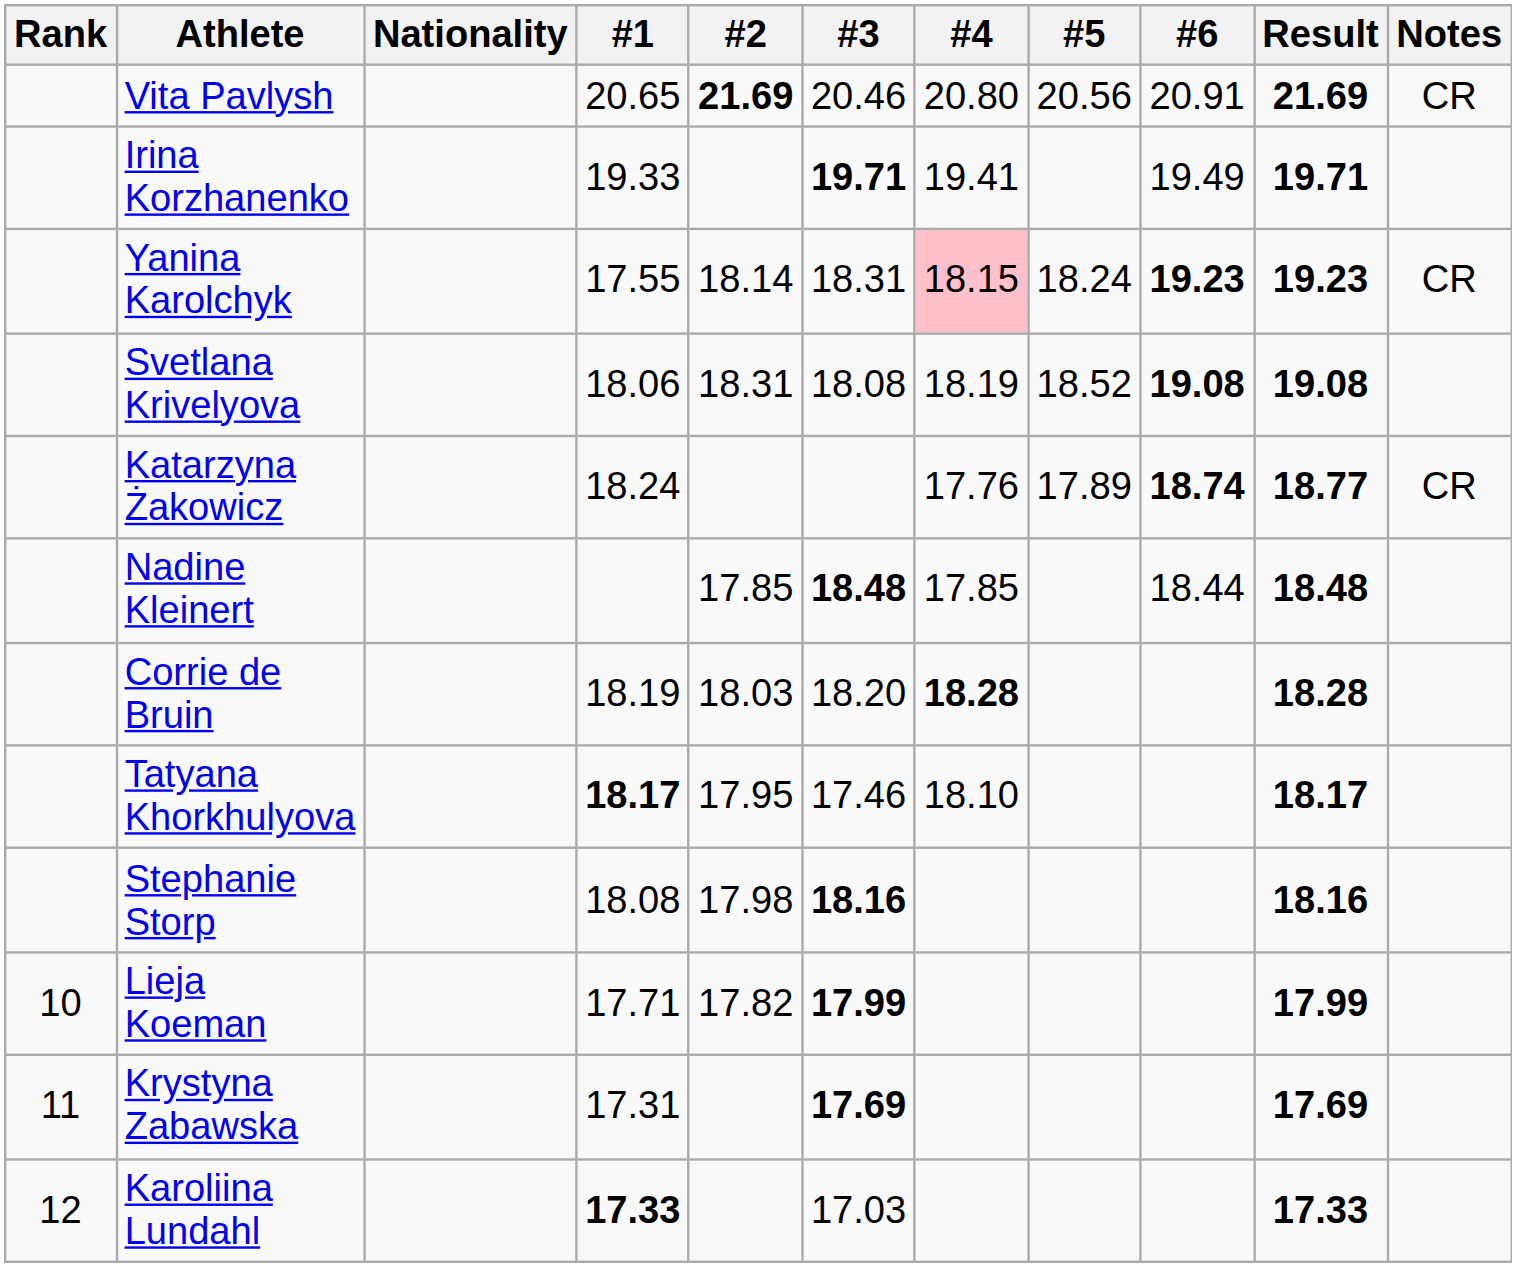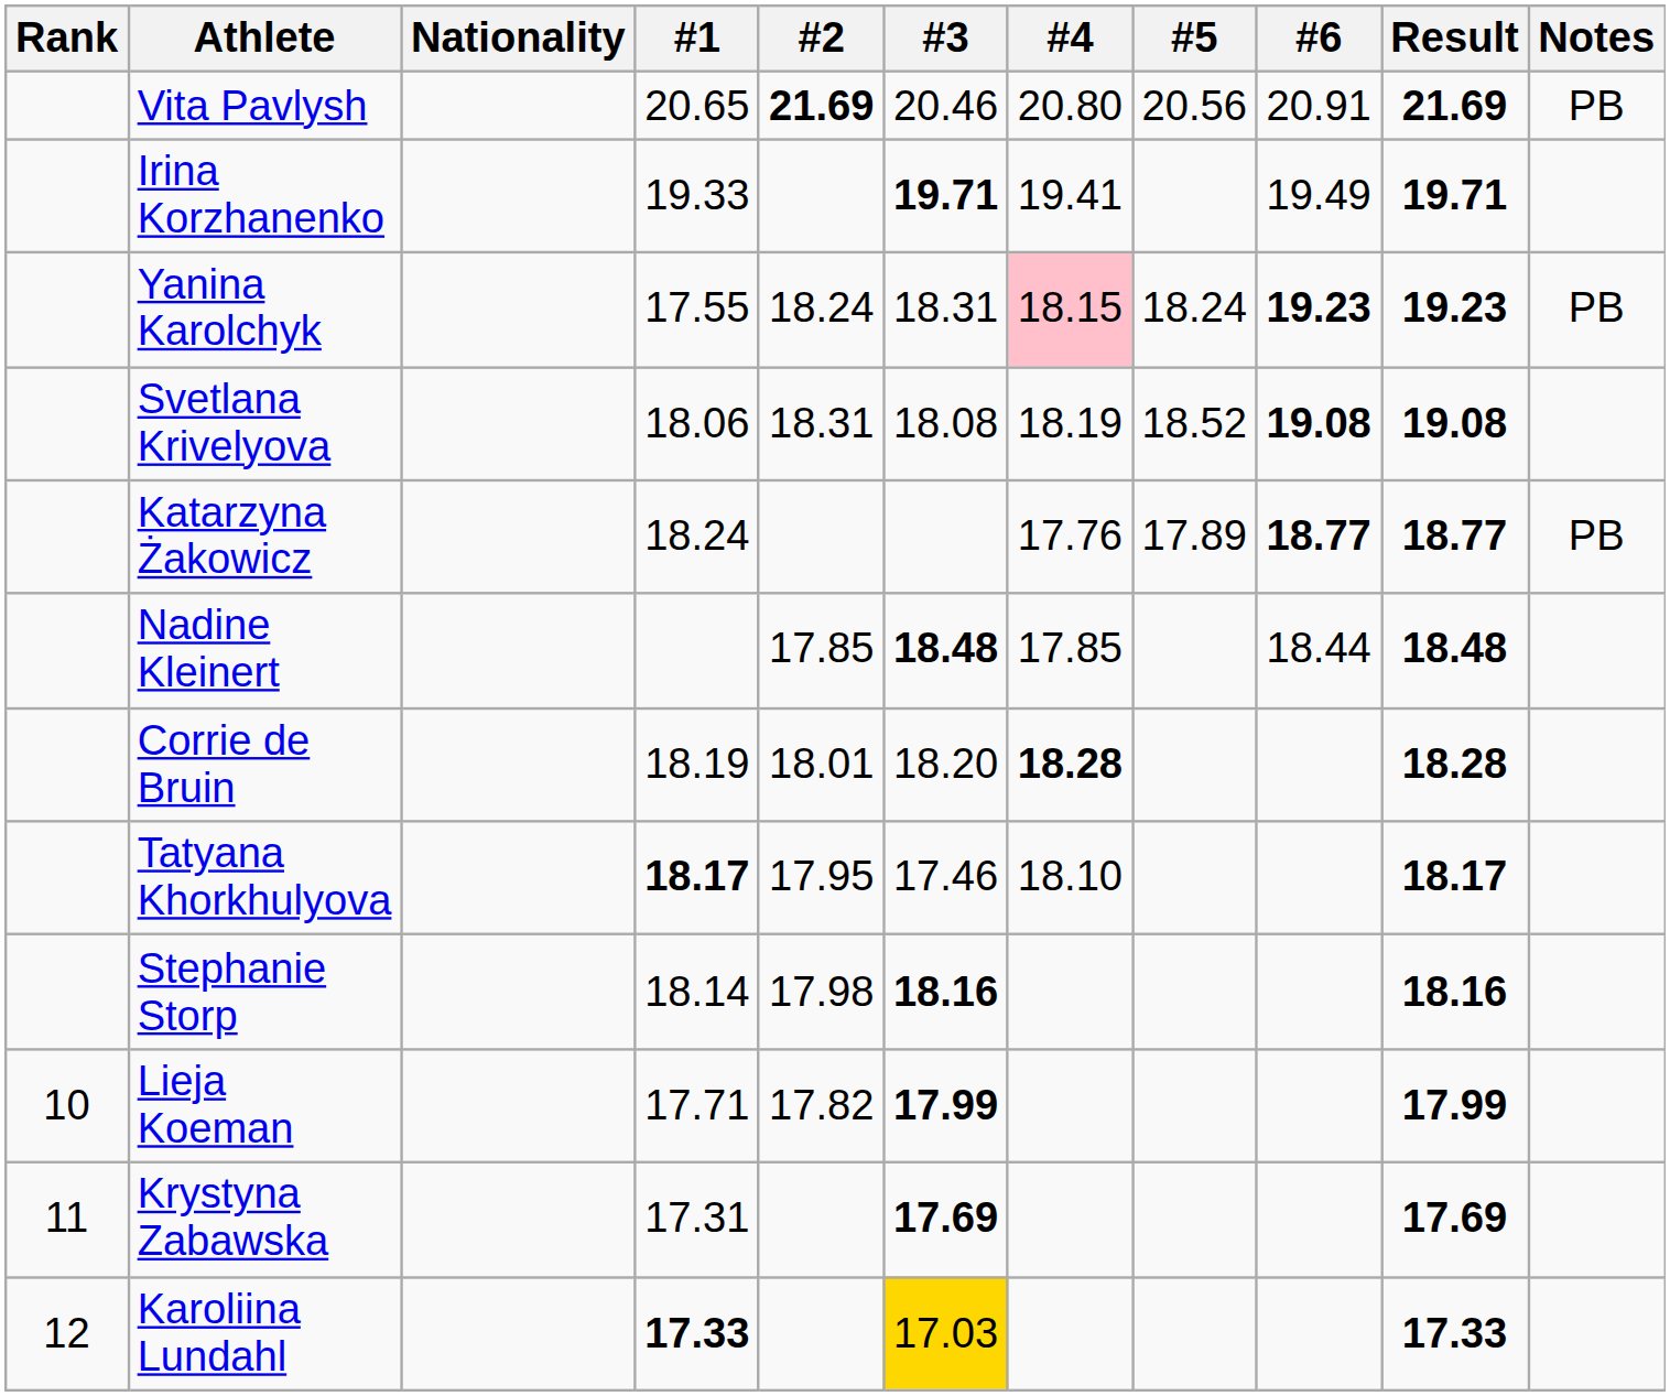 <table class="wikitable sortable" style="text-align:center">
 <tr>
 <th>Rank</th>
 <th>Athlete</th>
 <th>Nationality</th>
 <th>#1</th>
 <th>#2</th>
 <th>#3</th>
 <th>#4</th>
 <th>#5</th>
 <th>#6</th>
 <th>Result</th>
 <th>Notes</th>
 </tr>
 <tr>
 <td></td>
 <td align="left"><a href='#'>Vita Pavlysh</a></td>
 <td align=left></td>
 <td>20.65</td>
 <td><strong>21.69</strong></td>
 <td>20.46</td>
 <td>20.80</td>
 <td>20.56</td>
 <td>20.91</td>
 <td><strong>21.69</strong></td>
-<td>CR</td>
+<td>PB</td>
 </tr>
 <tr>
 <td></td>
 <td align="left"><a href='#'>Irina Korzhanenko</a></td>
 <td align=left></td>
 <td>19.33</td>
 <td></td>
 <td><strong>19.71</strong></td>
 <td>19.41</td>
 <td></td>
 <td>19.49</td>
 <td><strong>19.71</strong></td>
 <td></td>
 </tr>
 <tr>
 <td></td>
 <td align="left"><a href='#'>Yanina Karolchyk</a></td>
 <td align=left></td>
 <td>17.55</td>
-<td>18.14</td>
+<td>18.24</td>
 <td>18.31</td>
 <td style="background: pink;">18.15</td>
 <td>18.24</td>
 <td><strong>19.23</strong></td>
 <td><strong>19.23</strong></td>
-<td>CR</td>
+<td>PB</td>
 </tr>
 <tr>
 <td></td>
 <td align="left"><a href='#'>Svetlana Krivelyova</a></td>
 <td align=left></td>
 <td>18.06</td>
 <td>18.31</td>
 <td>18.08</td>
 <td>18.19</td>
 <td>18.52</td>
 <td><strong>19.08</strong></td>
 <td><strong>19.08</strong></td>
 <td></td>
 </tr>
 <tr>
 <td></td>
 <td align="left"><a href='#'>Katarzyna Żakowicz</a></td>
 <td align=left></td>
 <td>18.24</td>
 <td></td>
 <td></td>
 <td>17.76</td>
 <td>17.89</td>
-<td><strong>18.74</strong></td>
 <td><strong>18.77</strong></td>
-<td>CR</td>
+<td><strong>18.77</strong></td>
+<td>PB</td>
 </tr>
 <tr>
 <td></td>
 <td align="left"><a href='#'>Nadine Kleinert</a></td>
 <td align=left></td>
 <td></td>
 <td>17.85</td>
 <td><strong>18.48</strong></td>
 <td>17.85</td>
 <td></td>
 <td>18.44</td>
 <td><strong>18.48</strong></td>
 <td></td>
 </tr>
 <tr>
 <td></td>
 <td align="left"><a href='#'>Corrie de Bruin</a></td>
 <td align=left></td>
 <td>18.19</td>
-<td>18.03</td>
+<td>18.01</td>
 <td>18.20</td>
 <td><strong>18.28</strong></td>
 <td></td>
 <td></td>
 <td><strong>18.28</strong></td>
 <td></td>
 </tr>
 <tr>
 <td></td>
 <td align="left"><a href='#'>Tatyana Khorkhulyova</a></td>
 <td align=left></td>
 <td><strong>18.17</strong></td>
 <td>17.95</td>
 <td>17.46</td>
 <td>18.10</td>
 <td></td>
 <td></td>
 <td><strong>18.17</strong></td>
 <td></td>
 </tr>
 <tr>
 <td></td>
 <td align="left"><a href='#'>Stephanie Storp</a></td>
 <td align=left></td>
-<td>18.08</td>
+<td>18.14</td>
 <td>17.98</td>
 <td><strong>18.16</strong></td>
 <td></td>
 <td></td>
 <td></td>
 <td><strong>18.16</strong></td>
 <td></td>
 </tr>
 <tr>
 <td>10</td>
 <td align="left"><a href='#'>Lieja Koeman</a></td>
 <td align=left></td>
 <td>17.71</td>
 <td>17.82</td>
 <td><strong>17.99</strong></td>
 <td></td>
 <td></td>
 <td></td>
 <td><strong>17.99</strong></td>
 <td></td>
 </tr>
 <tr>
 <td>11</td>
 <td align="left"><a href='#'>Krystyna Zabawska</a></td>
 <td align=left></td>
 <td>17.31</td>
 <td></td>
 <td><strong>17.69</strong></td>
 <td></td>
 <td></td>
 <td></td>
 <td><strong>17.69</strong></td>
 <td></td>
 </tr>
 <tr>
 <td>12</td>
 <td align="left"><a href='#'>Karoliina Lundahl</a></td>
 <td align=left></td>
 <td><strong>17.33</strong></td>
 <td></td>
-<td>17.03</td>
+<td style="background: gold;">17.03</td>
 <td></td>
 <td></td>
 <td></td>
 <td><strong>17.33</strong></td>
 <td></td>
 </tr>
 </table>
